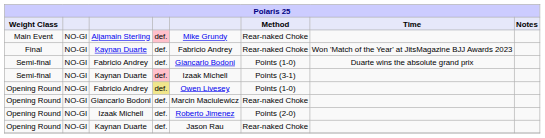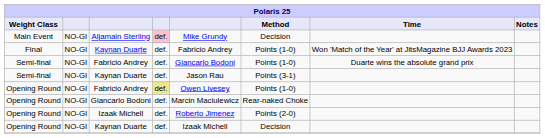 <table class="wikitable" style="font-size: 80%;">
 <tr>
 <th colspan="9" style="background-color: #ccf; color: #000080; text-align: center;"><strong>Polaris 25</strong></th>
 </tr>
 <tr>
 <th colspan="1" style="background-color: #E6E8FA; color: #000000; text-align: center;">Weight Class</th>
 <th colspan="1" style="background-color: #E6E8FA; color: #000000; text-align: center;"></th>
 <th colspan="1" style="background-color: #E6E8FA; color: #000000; text-align: center;"></th>
 <th colspan="1" style="background-color: #E6E8FA; color: #000000; text-align: center;"></th>
 <th colspan="1" style="background-color: #E6E8FA; color: #000000; text-align: center;"></th>
 <th colspan="1" style="background-color: #E6E8FA; color: #000000; text-align: center;">Method</th>
 <th colspan="1" style="background-color: #E6E8FA; color: #000000; text-align: center;">Time</th>
 <th colspan="1" style="background-color: #E6E8FA; color: #000000; text-align: center;">Notes</th>
 </tr>
 <tr>
 <td align=center>Main Event</td>
 <td align=center>NO-GI</td>
 <td align=center> <a href='#'>Aljamain Sterling</a></td>
 <td align=center style="background: pink;">def.</td>
 <td align=center> <a href='#'>Mike Grundy</a></td>
-<td align=center>Rear-naked Choke</td>
+<td align=center>Decision</td>
 <td align=center></td>
 <td align=center></td>
 </tr>
 <tr>
 <td align=center>Final</td>
 <td align=center>NO-GI</td>
 <td align=center> <a href='#'>Kaynan Duarte</a></td>
 <td align=center>def.</td>
 <td align=center> Fabricio Andrey</td>
-<td align=center>Rear-naked Choke</td>
+<td align=center>Points (1-0)</td>
 <td align=center>Won 'Match of the Year' at JitsMagazine BJJ Awards 2023</td>
 <td align=center></td>
 </tr>
 <tr>
 <td align=center>Semi-final</td>
 <td align=center>NO-GI</td>
 <td align=center> Fabricio Andrey</td>
 <td align=center>def.</td>
 <td align=center> <a href='#'>Giancarlo Bodoni</a></td>
 <td align=center>Points (1-0)</td>
 <td align=center>Duarte wins the absolute grand prix</td>
 <td align=center></td>
 </tr>
 <tr>
 <td align=center>Semi-final</td>
 <td align=center>NO-GI</td>
 <td align=center> Kaynan Duarte</td>
-<td align=center style="background: pink;">def.</td>
-<td align=center> Izaak Michell</td>
+<td align=center>def.</td>
+<td align=center> Jason Rau</td>
 <td align=center>Points (3-1)</td>
 <td align=center></td>
 <td align=center></td>
 </tr>
 <tr>
 <td align=center>Opening Round</td>
 <td align=center>NO-GI</td>
 <td align=center> Fabricio Andrey</td>
 <td align=center style="background: khaki;">def.</td>
 <td align=center> <a href='#'>Owen Livesey</a></td>
 <td align=center>Points (1-0)</td>
 <td align=center></td>
 <td align=center></td>
 </tr>
 <tr>
 <td align=center>Opening Round</td>
 <td align=center>NO-GI</td>
 <td align=center> Giancarlo Bodoni</td>
 <td align=center>def.</td>
 <td align=center> Marcin Maciulewicz</td>
 <td align=center>Rear-naked Choke</td>
 <td align=center></td>
 <td align=center></td>
 </tr>
 <tr>
 <td align=center>Opening Round</td>
 <td align=center>NO-GI</td>
 <td align=center> Izaak Michell</td>
 <td align=center>def.</td>
 <td align=center> <a href='#'>Roberto Jimenez</a></td>
 <td align=center>Points (2-0)</td>
 <td align=center></td>
 <td align=center></td>
 </tr>
 <tr>
 <td align=center>Opening Round</td>
 <td align=center>NO-GI</td>
 <td align=center> Kaynan Duarte</td>
 <td align=center>def.</td>
-<td align=center> Jason Rau</td>
-<td align=center>Rear-naked Choke</td>
+<td align=center> Izaak Michell</td>
+<td align=center>Decision</td>
 <td align=center></td>
 <td align=center></td>
 </tr>
 <tr>
 </tr>
 </table>
